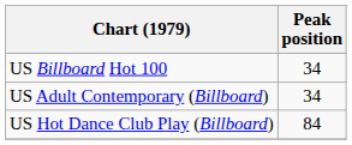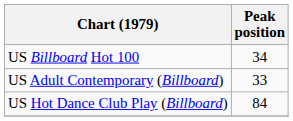 <table class="wikitable sortable">
 <tr>
 <th align="left">Chart (1979)</th>
 <th align="left">Peak<br>position</th>
 </tr>
 <tr>
 <td align="left">US <em><a href='#'>Billboard</a></em> <a href='#'>Hot 100</a></td>
 <td style="text-align:center;">34</td>
 </tr>
 <tr>
 <td align="left">US <a href='#'>Adult Contemporary</a> (<em><a href='#'>Billboard</a></em>)</td>
-<td style="text-align:center;">34</td>
+<td style="text-align:center;">33</td>
 </tr>
 <tr>
 <td align="left">US <a href='#'>Hot Dance Club Play</a> (<em><a href='#'>Billboard</a></em>)</td>
 <td style="text-align:center;">84</td>
 </tr>
 <tr>
 </tr>
 </table>
